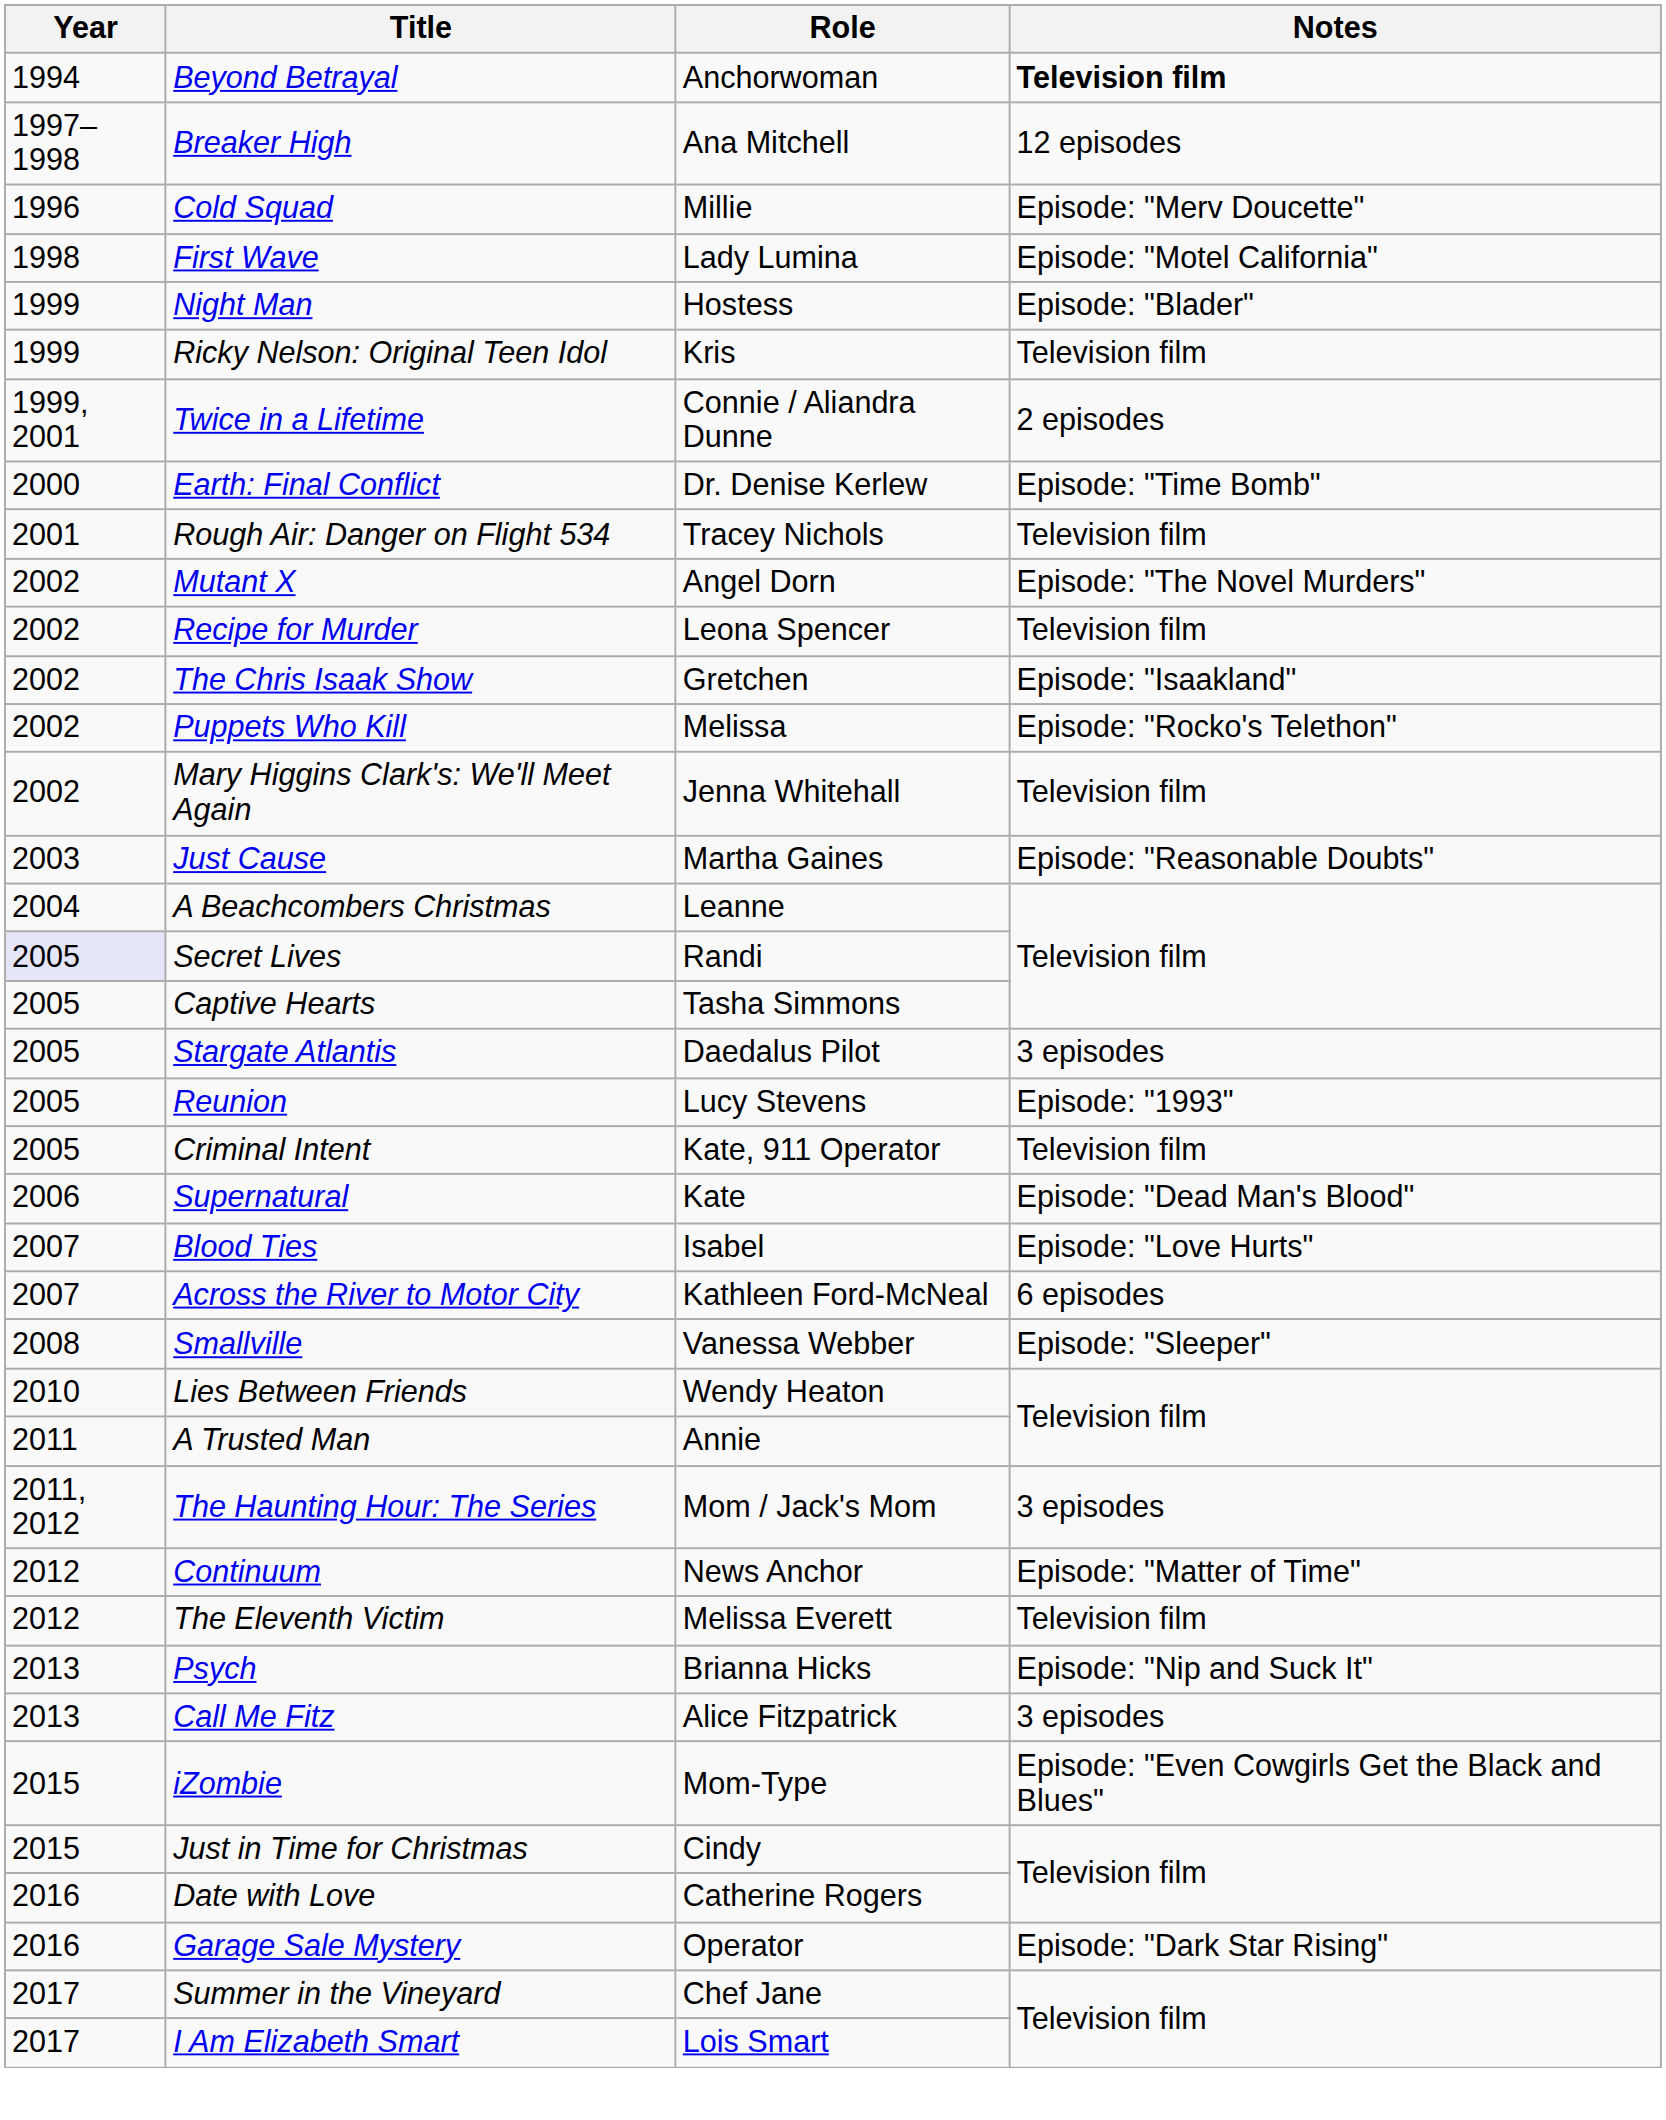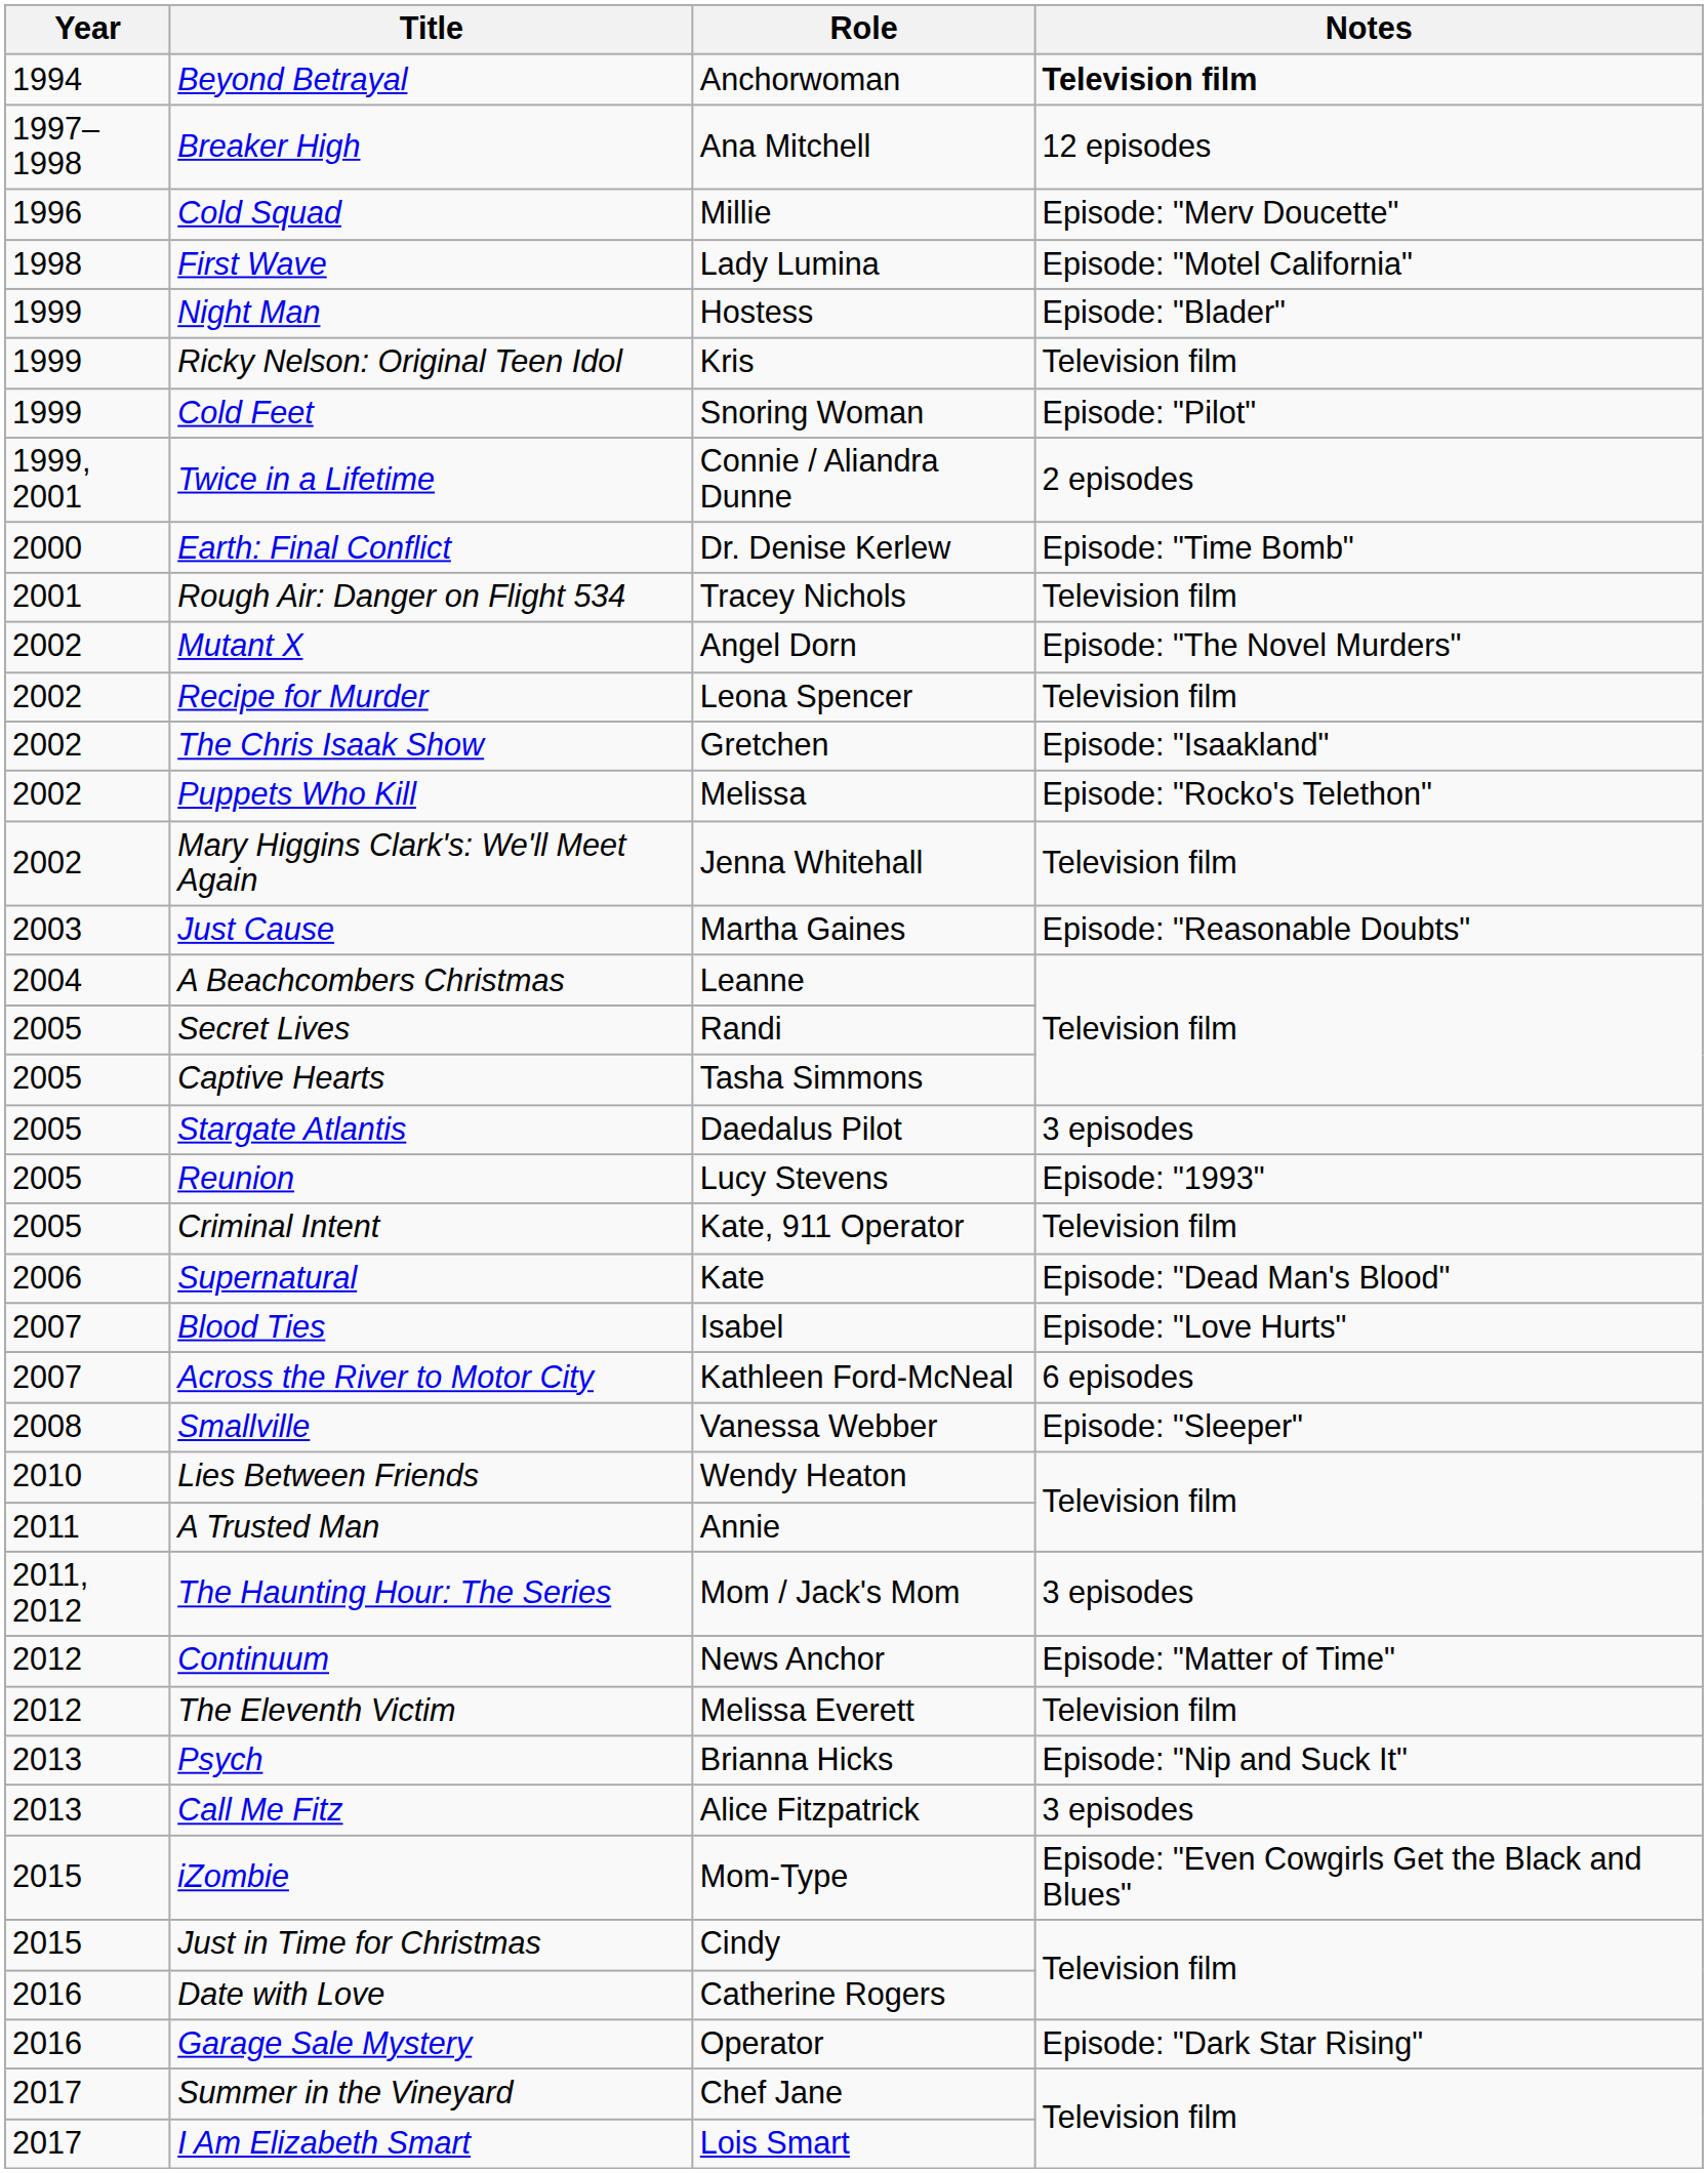 <table class="wikitable sortable">
 <tr>
 <th>Year</th>
 <th>Title</th>
 <th>Role</th>
 <th>Notes</th>
 </tr>
 <tr>
 <td>1994</td>
 <td><em><a href='#'>Beyond Betrayal</a></em></td>
 <td>Anchorwoman</td>
 <td><strong>Television film</strong></td>
 </tr>
 <tr>
 <td>1997–1998</td>
 <td><em><a href='#'>Breaker High</a></em></td>
 <td>Ana Mitchell</td>
 <td>12 episodes</td>
 </tr>
 <tr>
 <td>1996</td>
 <td><em><a href='#'>Cold Squad</a></em></td>
 <td>Millie</td>
 <td>Episode: "Merv Doucette"</td>
 </tr>
 <tr>
 <td>1998</td>
 <td><a href='#'><em>First Wave</em></a></td>
 <td>Lady Lumina</td>
 <td>Episode: "Motel California"</td>
 </tr>
 <tr>
 <td>1999</td>
 <td><a href='#'><em>Night Man</em></a></td>
 <td>Hostess</td>
 <td>Episode: "Blader"</td>
 </tr>
 <tr>
 <td>1999</td>
 <td><em>Ricky Nelson: Original Teen Idol</em></td>
 <td>Kris</td>
 <td>Television film</td>
+</tr>
+<tr>
+<td>1999</td>
+<td><a href='#'><em>Cold Feet</em></a></td>
+<td>Snoring Woman</td>
+<td>Episode: "Pilot"</td>
 </tr>
 <tr>
 <td>1999, 2001</td>
 <td><a href='#'><em>Twice in a Lifetime</em></a></td>
 <td>Connie / Aliandra Dunne</td>
 <td>2 episodes</td>
 </tr>
 <tr>
 <td>2000</td>
 <td><em><a href='#'>Earth: Final Conflict</a></em></td>
 <td>Dr. Denise Kerlew</td>
 <td>Episode: "Time Bomb"</td>
 </tr>
 <tr>
 <td>2001</td>
 <td><em>Rough Air: Danger on Flight 534</em></td>
 <td>Tracey Nichols</td>
 <td>Television film</td>
 </tr>
 <tr>
 <td>2002</td>
 <td><a href='#'><em>Mutant X</em></a></td>
 <td>Angel Dorn</td>
 <td>Episode: "The Novel Murders"</td>
 </tr>
 <tr>
 <td>2002</td>
 <td><a href='#'><em>Recipe for Murder</em></a></td>
 <td>Leona Spencer</td>
 <td>Television film</td>
 </tr>
 <tr>
 <td>2002</td>
 <td data-sort-value="Chris Isaak Show, The"><em><a href='#'>The Chris Isaak Show</a></em></td>
 <td>Gretchen</td>
 <td>Episode: "Isaakland"</td>
 </tr>
 <tr>
 <td>2002</td>
 <td><em><a href='#'>Puppets Who Kill</a></em></td>
 <td>Melissa</td>
 <td>Episode: "Rocko's Telethon"</td>
 </tr>
 <tr>
 <td>2002</td>
 <td><em>Mary Higgins Clark's: We'll Meet Again</em></td>
 <td>Jenna Whitehall</td>
 <td>Television film</td>
 </tr>
 <tr>
 <td>2003</td>
 <td><a href='#'><em>Just Cause</em></a></td>
 <td>Martha Gaines</td>
 <td>Episode: "Reasonable Doubts"</td>
 </tr>
 <tr>
 <td>2004</td>
 <td data-sort-value="Beachcombers Christmas, A"><em>A Beachcombers Christmas</em></td>
 <td>Leanne</td>
 <td rowspan="3">Television film</td>
 </tr>
 <tr>
-<td style="background: lavender;">2005</td>
+<td>2005</td>
 <td><em>Secret Lives</em></td>
 <td>Randi</td>
 </tr>
 <tr>
 <td>2005</td>
 <td><em>Captive Hearts</em></td>
 <td>Tasha Simmons</td>
 </tr>
 <tr>
 <td>2005</td>
 <td><em><a href='#'>Stargate Atlantis</a></em></td>
 <td>Daedalus Pilot</td>
 <td>3 episodes</td>
 </tr>
 <tr>
 <td>2005</td>
 <td><a href='#'><em>Reunion</em></a></td>
 <td>Lucy Stevens</td>
 <td>Episode: "1993"</td>
 </tr>
 <tr>
 <td>2005</td>
 <td><em>Criminal Intent</em></td>
 <td>Kate, 911 Operator</td>
 <td>Television film</td>
 </tr>
 <tr>
 <td>2006</td>
 <td><a href='#'><em>Supernatural</em></a></td>
 <td>Kate</td>
 <td>Episode: "Dead Man's Blood"</td>
 </tr>
 <tr>
 <td>2007</td>
 <td><a href='#'><em>Blood Ties</em></a></td>
 <td>Isabel</td>
 <td>Episode: "Love Hurts"</td>
 </tr>
 <tr>
 <td>2007</td>
 <td><em><a href='#'>Across the River to Motor City</a></em></td>
 <td>Kathleen Ford-McNeal</td>
 <td>6 episodes</td>
 </tr>
 <tr>
 <td>2008</td>
 <td><em><a href='#'>Smallville</a></em></td>
 <td>Vanessa Webber</td>
 <td>Episode: "Sleeper"</td>
 </tr>
 <tr>
 <td>2010</td>
 <td><em>Lies Between Friends</em></td>
 <td>Wendy Heaton</td>
 <td rowspan="2">Television film</td>
 </tr>
 <tr>
 <td>2011</td>
 <td data-sort-value="Trusted Man, A"><em>A Trusted Man</em></td>
 <td>Annie</td>
 </tr>
 <tr>
 <td>2011, 2012</td>
 <td data-sort-value="Haunting Hour: The Series, The"><em><a href='#'>The Haunting Hour: The Series</a></em></td>
 <td>Mom / Jack's Mom</td>
 <td>3 episodes</td>
 </tr>
 <tr>
 <td>2012</td>
 <td><a href='#'><em>Continuum</em></a></td>
 <td>News Anchor</td>
 <td>Episode: "Matter of Time"</td>
 </tr>
 <tr>
 <td>2012</td>
 <td data-sort-value="Eleventh Victim, The"><em>The Eleventh Victim</em></td>
 <td>Melissa Everett</td>
 <td>Television film</td>
 </tr>
 <tr>
 <td>2013</td>
 <td><em><a href='#'>Psych</a></em></td>
 <td>Brianna Hicks</td>
 <td>Episode: "Nip and Suck It"</td>
 </tr>
 <tr>
 <td>2013</td>
 <td><em><a href='#'>Call Me Fitz</a></em></td>
 <td>Alice Fitzpatrick</td>
 <td>3 episodes</td>
 </tr>
 <tr>
 <td>2015</td>
 <td><a href='#'><em>iZombie</em></a></td>
 <td>Mom-Type</td>
 <td>Episode: "Even Cowgirls Get the Black and Blues"</td>
 </tr>
 <tr>
 <td>2015</td>
 <td><em>Just in Time for Christmas</em></td>
 <td>Cindy</td>
 <td rowspan="2">Television film</td>
 </tr>
 <tr>
 <td>2016</td>
 <td><em>Date with Love</em></td>
 <td>Catherine Rogers</td>
 </tr>
 <tr>
 <td>2016</td>
 <td><em><a href='#'>Garage Sale Mystery</a></em></td>
 <td>Operator</td>
 <td>Episode: "Dark Star Rising"</td>
 </tr>
 <tr>
 <td>2017</td>
 <td><em>Summer in the Vineyard</em></td>
 <td>Chef Jane</td>
 <td rowspan="2">Television film</td>
 </tr>
 <tr>
 <td>2017</td>
 <td><em><a href='#'>I Am Elizabeth Smart</a></em></td>
 <td><a href='#'>Lois Smart</a></td>
 </tr>
 </table>
